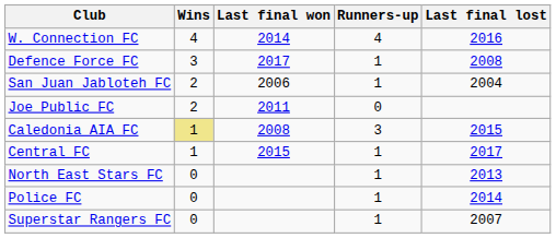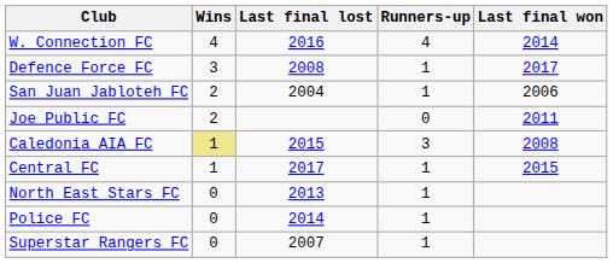 <table class="sortable wikitable" style="text-align: center; font-size:90%;">
 <tr>
 <th>Club</th>
 <th>Wins</th>
+<th>Last final lost</th>
+<th>Runners-up</th>
 <th>Last final won</th>
-<th>Runners-up</th>
-<th>Last final lost</th>
 </tr>
 <tr>
 <td align=left><a href='#'>W. Connection FC</a></td>
 <td>4</td>
+<td><a href='#'>2016</a></td>
+<td>4</td>
 <td><a href='#'>2014</a></td>
-<td>4</td>
-<td><a href='#'>2016</a></td>
 </tr>
 <tr>
 <td align=left><a href='#'>Defence Force FC</a></td>
 <td>3</td>
+<td><a href='#'>2008</a></td>
+<td>1</td>
 <td><a href='#'>2017</a></td>
-<td>1</td>
-<td><a href='#'>2008</a></td>
 </tr>
 <tr>
 <td align=left><a href='#'>San Juan Jabloteh FC</a></td>
 <td>2</td>
+<td>2004</td>
+<td>1</td>
 <td>2006</td>
-<td>1</td>
-<td>2004</td>
 </tr>
 <tr>
 <td align=left><a href='#'>Joe Public FC</a></td>
 <td>2</td>
+<td></td>
+<td>0</td>
 <td><a href='#'>2011</a></td>
-<td>0</td>
-<td></td>
 </tr>
 <tr>
 <td align=left><a href='#'>Caledonia AIA FC</a></td>
 <td style="background: khaki;">1</td>
+<td><a href='#'>2015</a></td>
+<td>3</td>
 <td><a href='#'>2008</a></td>
-<td>3</td>
-<td><a href='#'>2015</a></td>
 </tr>
 <tr>
 <td align=left><a href='#'>Central FC</a></td>
 <td>1</td>
+<td><a href='#'>2017</a></td>
+<td>1</td>
 <td><a href='#'>2015</a></td>
-<td>1</td>
-<td><a href='#'>2017</a></td>
 </tr>
 <tr>
 <td align=left><a href='#'>North East Stars FC</a></td>
 <td>0</td>
+<td><a href='#'>2013</a></td>
+<td>1</td>
 <td></td>
-<td>1</td>
-<td><a href='#'>2013</a></td>
 </tr>
 <tr>
 <td align=left><a href='#'>Police FC</a></td>
 <td>0</td>
+<td><a href='#'>2014</a></td>
+<td>1</td>
 <td></td>
-<td>1</td>
-<td><a href='#'>2014</a></td>
 </tr>
 <tr>
 <td align=left><a href='#'>Superstar Rangers FC</a></td>
 <td>0</td>
+<td>2007</td>
+<td>1</td>
 <td></td>
-<td>1</td>
-<td>2007</td>
 </tr>
 </table>
